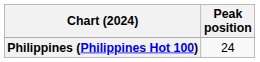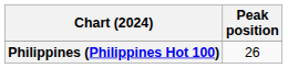 <table class="wikitable sortable plainrowheaders" style="text-align:center">
 <tr>
 <th scope="col">Chart (2024)</th>
 <th scope="col">Peak<br>position</th>
 </tr>
 <tr>
 </tr>
 <tr>
 <th scope="row">Philippines (<a href='#'>Philippines Hot 100</a>)</th>
-<td>24</td>
+<td>26</td>
 </tr>
 </table>
